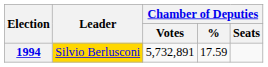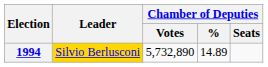 <table class="wikitable" style="text-align:center">
 <tr>
 <th rowspan="2">Election</th>
 <th rowspan="2">Leader</th>
 <th colspan="4"><a href='#'>Chamber of Deputies</a></th>
 </tr>
 <tr>
 <th>Votes</th>
 <th>%</th>
 <th>Seats</th>
 </tr>
 <tr>
 <th><a href='#'>1994</a></th>
 <td style="background: gold;"><a href='#'>Silvio Berlusconi</a></td>
-<td>5,732,891</td>
-<td>17.59</td>
+<td>5,732,890</td>
+<td>14.89</td>
 <td></td>
 </tr>
 </table>
